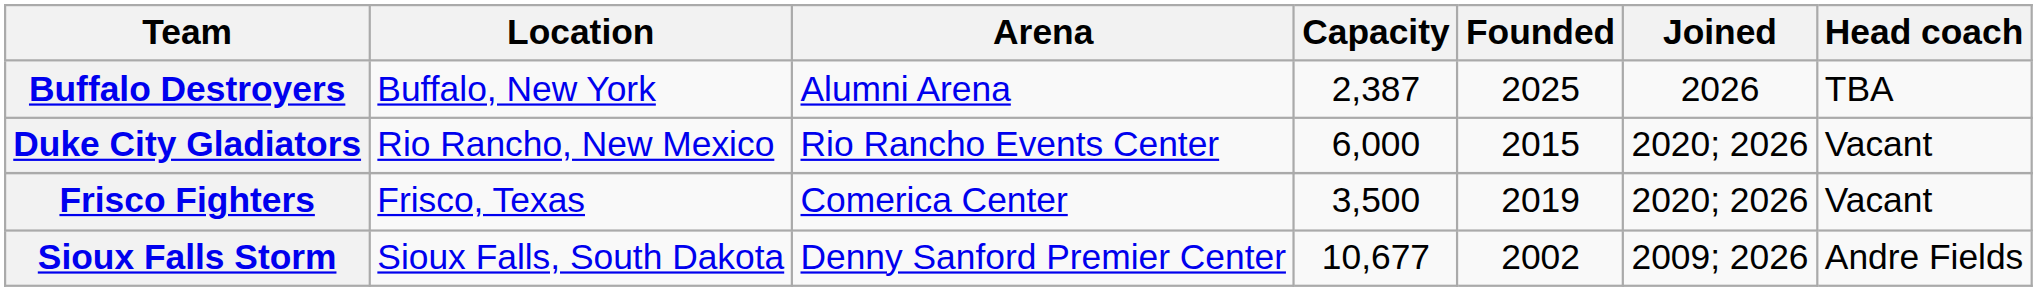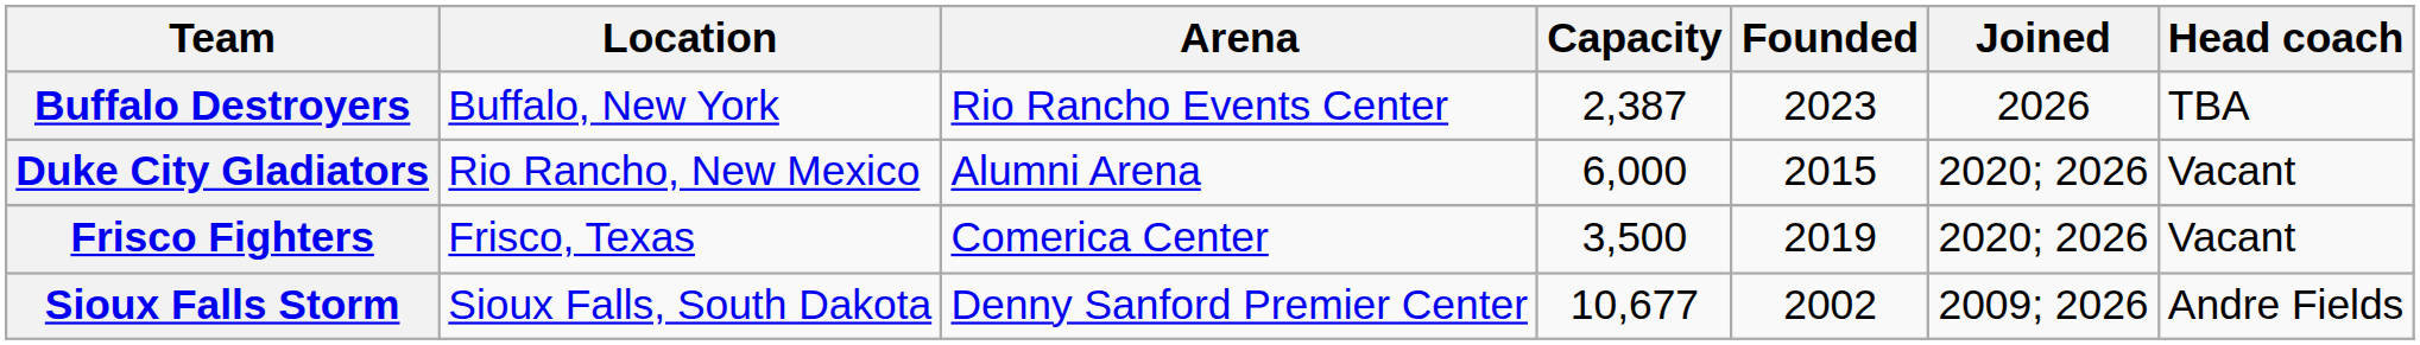 <table class="wikitable sortable plainrowheaders" style="text-align:left">
 <tr>
 <th scope="col">Team</th>
 <th scope="col">Location</th>
 <th scope="col">Arena</th>
 <th scope="col">Capacity</th>
 <th scope="col">Founded</th>
 <th scope="col">Joined</th>
 <th scope="col">Head coach</th>
 </tr>
 <tr>
 <th scope="row"><strong><a href='#'>Buffalo Destroyers</a></strong></th>
 <td><a href='#'>Buffalo, New York</a></td>
-<td><a href='#'>Alumni Arena</a></td>
+<td><a href='#'>Rio Rancho Events Center</a></td>
 <td align=center>2,387</td>
-<td align=center>2025</td>
+<td align=center>2023</td>
 <td align=center>2026</td>
 <td>TBA</td>
 </tr>
 <tr>
 <th scope="row"><strong><a href='#'>Duke City Gladiators</a></strong></th>
 <td><a href='#'>Rio Rancho, New Mexico</a></td>
-<td><a href='#'>Rio Rancho Events Center</a></td>
+<td><a href='#'>Alumni Arena</a></td>
 <td align=center>6,000</td>
 <td align=center>2015</td>
 <td align=center>2020; 2026</td>
 <td>Vacant</td>
 </tr>
 <tr>
 </tr>
 <tr>
 <th scope="row"><strong><a href='#'>Frisco Fighters</a></strong></th>
 <td><a href='#'>Frisco, Texas</a></td>
 <td><a href='#'>Comerica Center</a></td>
 <td align=center>3,500</td>
 <td align=center>2019</td>
 <td align=center>2020; 2026</td>
 <td>Vacant</td>
 </tr>
 <tr>
 <th scope="row"><strong><a href='#'>Sioux Falls Storm</a></strong></th>
 <td><a href='#'>Sioux Falls, South Dakota</a></td>
 <td><a href='#'>Denny Sanford Premier Center</a></td>
 <td align=center>10,677</td>
 <td align=center>2002</td>
 <td align=center>2009; 2026</td>
 <td>Andre Fields</td>
 </tr>
 </table>
